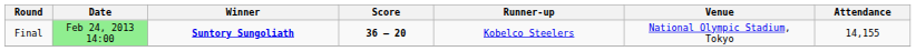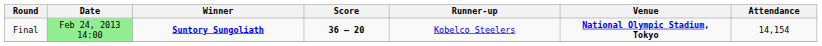 <table class="wikitable" style="text-align: center;">
 <tr>
 <th width=5%>Round</th>
 <th width=10%>Date</th>
 <th width=20%>Winner</th>
 <th width=10%>Score</th>
 <th width=20%>Runner-up</th>
 <th width=20%>Venue</th>
 <th width=10%>Attendance</th>
 </tr>
 <tr>
 <td>Final</td>
 <td style="background: lightgreen;">Feb 24, 2013 14:00<br></td>
 <td><strong><a href='#'>Suntory Sungoliath</a></strong></td>
 <td><strong>36 – 20</strong><br></td>
 <td><a href='#'>Kobelco Steelers</a></td>
-<td><a href='#'>National Olympic Stadium</a>,<br>Tokyo</td>
-<td>14,155 </td>
+<td><strong><a href='#'>National Olympic Stadium</a>,<br>Tokyo</strong></td>
+<td>14,154 </td>
 </tr>
 <tr>
 </tr>
 </table>
